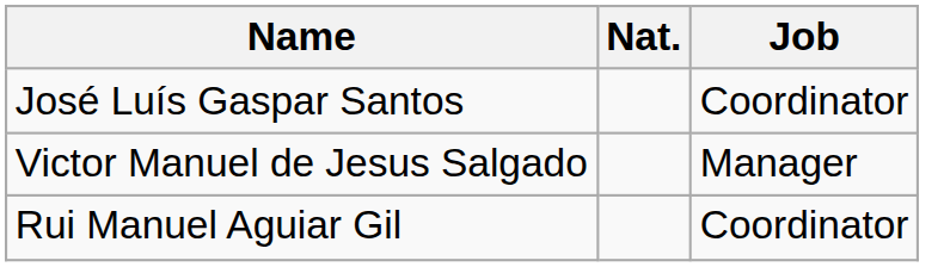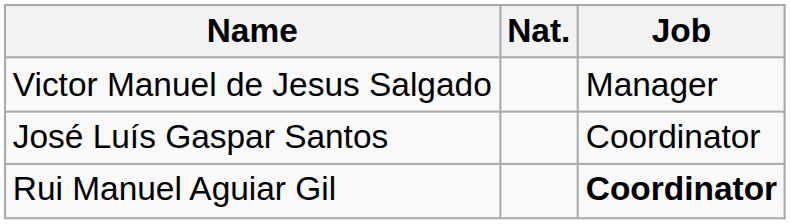 <table class="wikitable">
 <tr>
 <th>Name</th>
 <th>Nat.</th>
 <th>Job</th>
 </tr>
 <tr>
+<td>Victor Manuel de Jesus Salgado</td>
+<td></td>
+<td>Manager</td>
+</tr>
+<tr>
 <td>José Luís Gaspar Santos</td>
 <td></td>
 <td>Coordinator</td>
 </tr>
 <tr>
-<td>Victor Manuel de Jesus Salgado</td>
-<td></td>
-<td>Manager</td>
-</tr>
-<tr>
 <td>Rui Manuel Aguiar Gil</td>
 <td></td>
-<td>Coordinator</td>
+<td><strong>Coordinator</strong></td>
 </tr>
 </table>
